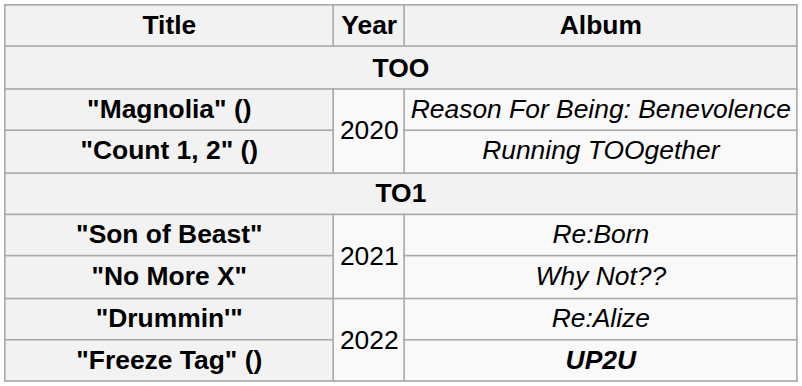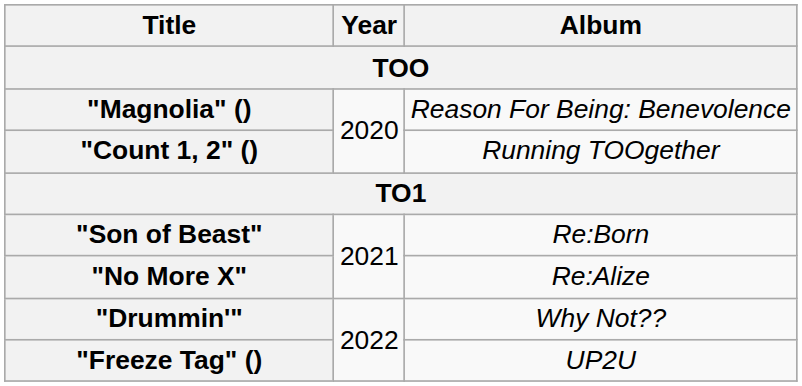 <table class="wikitable plainrowheaders" style="text-align:center;" border="1">
 <tr>
 <th scope="col" style="width:12em;">Title</th>
 <th scope="col">Year</th>
 <th scope="col">Album</th>
 </tr>
 <tr>
 <th scope="col" colspan="3">TOO</th>
 </tr>
 <tr>
 <th scope=row>"Magnolia" ()</th>
 <td rowspan="2">2020</td>
 <td><em>Reason For Being: Benevolence</em></td>
 </tr>
 <tr>
 <th scope=row>"Count 1, 2" ()</th>
 <td><em>Running TOOgether</em></td>
 </tr>
 <tr>
 <th scope="col" colspan="3">TO1</th>
 </tr>
 <tr>
 <th scope=row>"Son of Beast"</th>
 <td rowspan="2">2021</td>
 <td><em>Re:Born</em></td>
 </tr>
 <tr>
 <th scope=row>"No More X"</th>
-<td><em>Why Not??</em></td>
+<td><em>Re:Alize</em></td>
 </tr>
 <tr>
 <th scope=row>"Drummin'"</th>
 <td rowspan="2">2022</td>
-<td><em>Re:Alize</em></td>
+<td><em>Why Not??</em></td>
 </tr>
 <tr>
 <th scope=row>"Freeze Tag" ()</th>
-<td><strong><em>UP2U</em></strong></td>
+<td><em>UP2U</em></td>
 </tr>
 </table>
